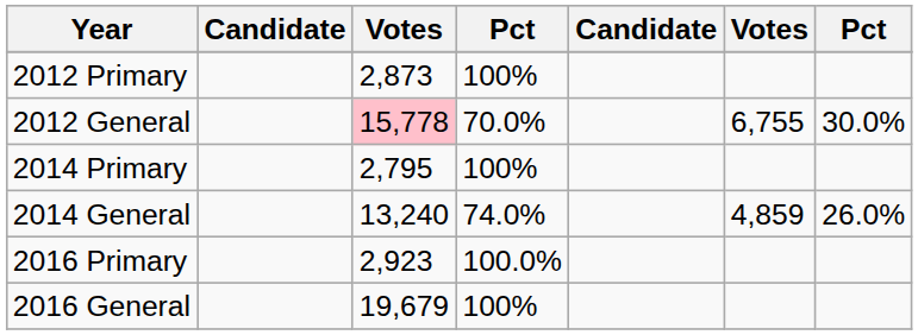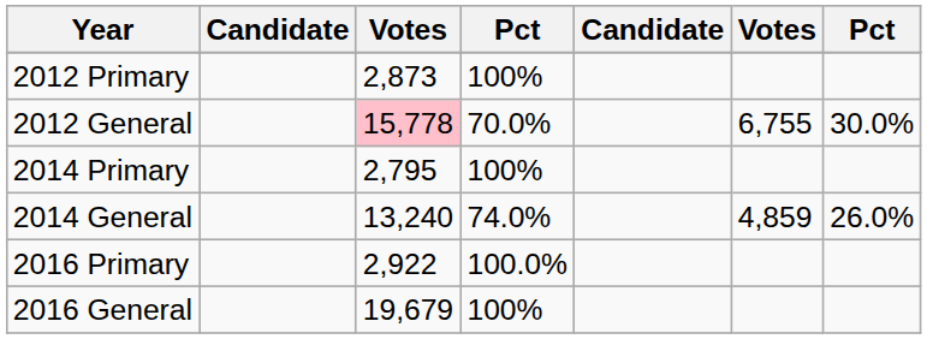 <table class="wikitable" style="margin:0.5em ; font-size:95%">
 <tr>
 <th>Year</th>
 <th>Candidate</th>
 <th>Votes</th>
 <th>Pct</th>
 <th>Candidate</th>
 <th>Votes</th>
 <th>Pct</th>
 </tr>
 <tr>
 </tr>
 <tr>
 <td>2012 Primary</td>
 <td></td>
 <td>2,873</td>
 <td>100%</td>
 <td></td>
 <td></td>
 <td></td>
 </tr>
 <tr>
 <td>2012 General</td>
 <td></td>
 <td style="background: pink;">15,778</td>
 <td>70.0%</td>
 <td></td>
 <td>6,755</td>
 <td>30.0%</td>
 </tr>
 <tr>
 <td>2014 Primary</td>
 <td></td>
 <td>2,795</td>
 <td>100%</td>
 <td></td>
 <td></td>
 <td></td>
 </tr>
 <tr>
 <td>2014 General</td>
 <td></td>
 <td>13,240</td>
 <td>74.0%</td>
 <td></td>
 <td>4,859</td>
 <td>26.0%</td>
 </tr>
 <tr>
 <td>2016 Primary</td>
 <td></td>
-<td>2,923</td>
+<td>2,922</td>
 <td>100.0%</td>
 <td></td>
 <td></td>
 <td></td>
 </tr>
 <tr>
 <td>2016 General</td>
 <td></td>
 <td>19,679</td>
 <td>100%</td>
 <td></td>
 <td></td>
 <td></td>
 </tr>
 </table>
